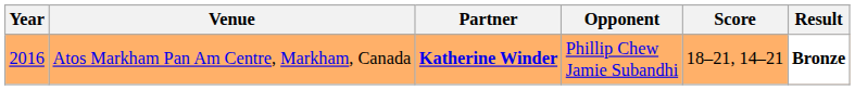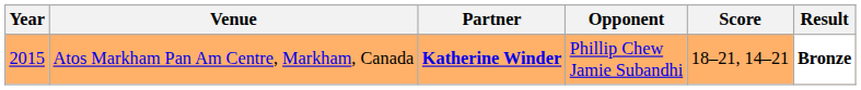 <table class="sortable wikitable" style="font-size: 90%;">
 <tr>
 <th>Year</th>
 <th>Venue</th>
 <th>Partner</th>
 <th>Opponent</th>
 <th>Score</th>
 <th>Result</th>
 </tr>
 <tr style="background:#FFB069">
-<td align="center"><a href='#'>2016</a></td>
+<td align="center"><a href='#'>2015</a></td>
 <td align="left"><a href='#'>Atos Markham Pan Am Centre</a>, <a href='#'>Markham</a>, Canada</td>
 <td align="left"><strong> <a href='#'>Katherine Winder</a></strong></td>
 <td align="left"> <a href='#'>Phillip Chew</a><br> <a href='#'>Jamie Subandhi</a></td>
 <td align="left">18–21, 14–21</td>
 <td style="text-align:left; background:white"> <strong>Bronze</strong></td>
 </tr>
 </table>
